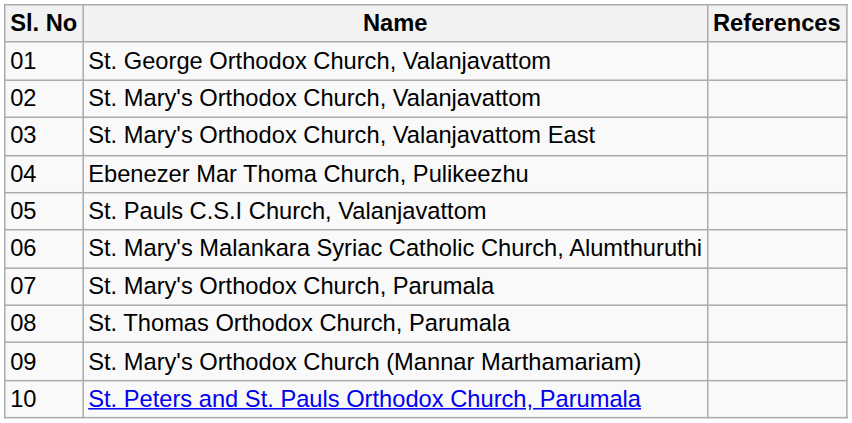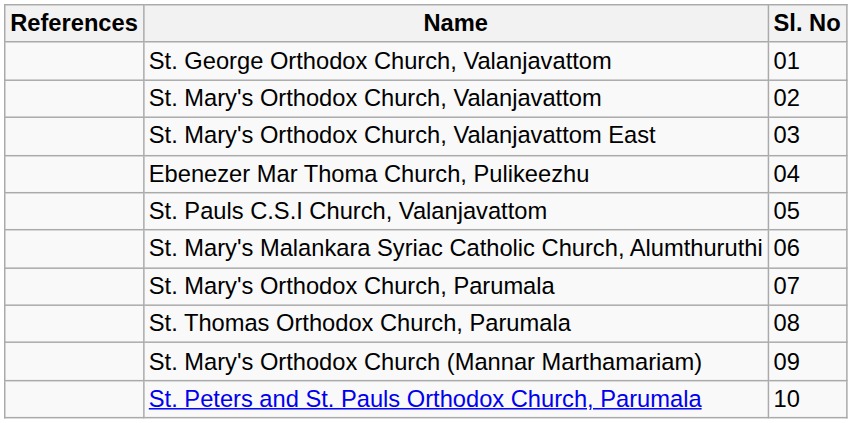 <table class="wikitable">
 <tr>
+<th>References</th>
+<th>Name</th>
 <th>Sl. No</th>
-<th>Name</th>
-<th>References</th>
 </tr>
 <tr>
+<td></td>
+<td>St. George Orthodox Church, Valanjavattom</td>
 <td>01</td>
-<td>St. George Orthodox Church, Valanjavattom</td>
-<td></td>
 </tr>
 <tr>
+<td></td>
+<td>St. Mary's Orthodox Church, Valanjavattom</td>
 <td>02</td>
-<td>St. Mary's Orthodox Church, Valanjavattom</td>
-<td></td>
 </tr>
 <tr>
+<td></td>
+<td>St. Mary's Orthodox Church, Valanjavattom East</td>
 <td>03</td>
-<td>St. Mary's Orthodox Church, Valanjavattom East</td>
-<td></td>
 </tr>
 <tr>
+<td></td>
+<td>Ebenezer Mar Thoma Church, Pulikeezhu</td>
 <td>04</td>
-<td>Ebenezer Mar Thoma Church, Pulikeezhu</td>
-<td></td>
 </tr>
 <tr>
+<td></td>
+<td>St. Pauls C.S.I Church, Valanjavattom</td>
 <td>05</td>
-<td>St. Pauls C.S.I Church, Valanjavattom</td>
-<td></td>
 </tr>
 <tr>
+<td></td>
+<td>St. Mary's Malankara Syriac Catholic Church, Alumthuruthi</td>
 <td>06</td>
-<td>St. Mary's Malankara Syriac Catholic Church, Alumthuruthi</td>
-<td></td>
 </tr>
 <tr>
+<td></td>
+<td>St. Mary's Orthodox Church, Parumala</td>
 <td>07</td>
-<td>St. Mary's Orthodox Church, Parumala</td>
-<td></td>
 </tr>
 <tr>
+<td></td>
+<td>St. Thomas Orthodox Church, Parumala</td>
 <td>08</td>
-<td>St. Thomas Orthodox Church, Parumala</td>
-<td></td>
 </tr>
 <tr>
+<td></td>
+<td>St. Mary's Orthodox Church (Mannar Marthamariam)</td>
 <td>09</td>
-<td>St. Mary's Orthodox Church (Mannar Marthamariam)</td>
-<td></td>
 </tr>
 <tr>
+<td></td>
+<td><a href='#'>St. Peters and St. Pauls Orthodox Church, Parumala</a></td>
 <td>10</td>
-<td><a href='#'>St. Peters and St. Pauls Orthodox Church, Parumala</a></td>
-<td></td>
 </tr>
 </table>
